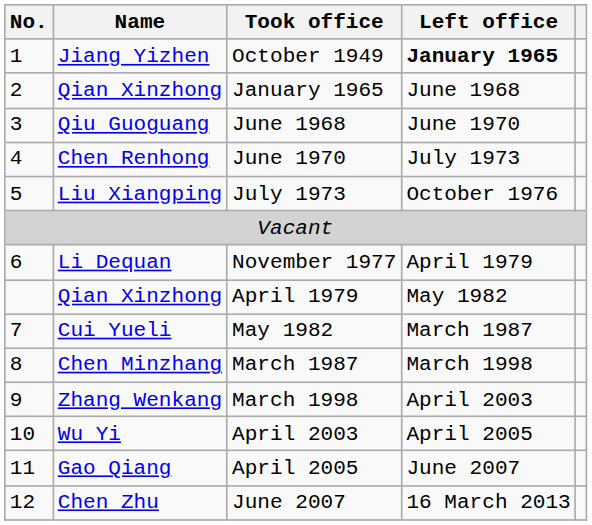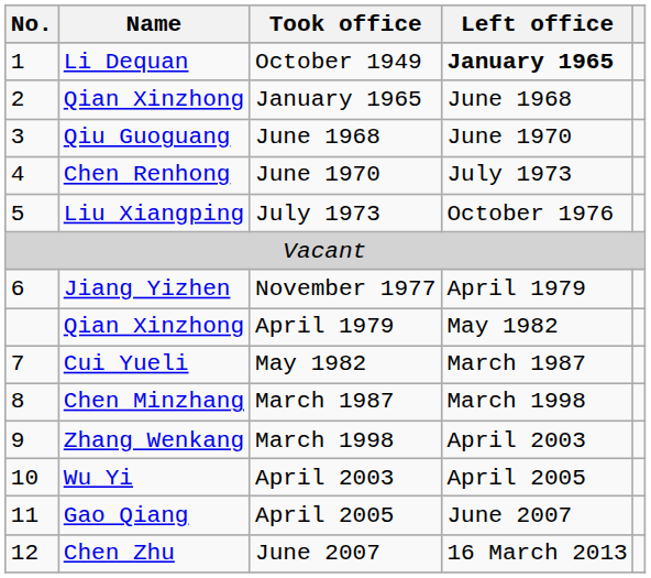 <table class="wikitable">
 <tr>
 <th>No.</th>
 <th>Name</th>
 <th>Took office</th>
 <th>Left office</th>
 <th></th>
 </tr>
 <tr>
 <td>1</td>
-<td><a href='#'>Jiang Yizhen</a></td>
+<td><a href='#'>Li Dequan</a></td>
 <td>October 1949</td>
 <td><strong>January 1965</strong></td>
 <td></td>
 </tr>
 <tr>
 <td>2</td>
 <td><a href='#'>Qian Xinzhong</a></td>
 <td>January 1965</td>
 <td>June 1968</td>
 <td></td>
 </tr>
 <tr>
 <td>3</td>
 <td><a href='#'>Qiu Guoguang</a></td>
 <td>June 1968</td>
 <td>June 1970</td>
 <td></td>
 </tr>
 <tr>
 <td>4</td>
 <td><a href='#'>Chen Renhong</a></td>
 <td>June 1970</td>
 <td>July 1973</td>
 <td></td>
 </tr>
 <tr>
 <td>5</td>
 <td><a href='#'>Liu Xiangping</a></td>
 <td>July 1973</td>
 <td>October 1976</td>
 <td></td>
 </tr>
 <tr>
 <td colspan="5" align="center" bgcolor="lightgrey"><em>Vacant</em></td>
 </tr>
 <tr>
 <td>6</td>
-<td><a href='#'>Li Dequan</a></td>
+<td><a href='#'>Jiang Yizhen</a></td>
 <td>November 1977</td>
 <td>April 1979</td>
 <td></td>
 </tr>
 <tr>
 <td></td>
 <td><a href='#'>Qian Xinzhong</a></td>
 <td>April 1979</td>
 <td>May 1982</td>
 <td></td>
 </tr>
 <tr>
 <td>7</td>
 <td><a href='#'>Cui Yueli</a></td>
 <td>May 1982</td>
 <td>March 1987</td>
 <td></td>
 </tr>
 <tr>
 <td>8</td>
 <td><a href='#'>Chen Minzhang</a></td>
 <td>March 1987</td>
 <td>March 1998</td>
 <td></td>
 </tr>
 <tr>
 <td>9</td>
 <td><a href='#'>Zhang Wenkang</a></td>
 <td>March 1998</td>
 <td>April 2003</td>
 <td></td>
 </tr>
 <tr>
 <td>10</td>
 <td><a href='#'>Wu Yi</a></td>
 <td>April 2003</td>
 <td>April 2005</td>
 <td></td>
 </tr>
 <tr>
 <td>11</td>
 <td><a href='#'>Gao Qiang</a></td>
 <td>April 2005</td>
 <td>June 2007</td>
 <td></td>
 </tr>
 <tr>
 <td>12</td>
 <td><a href='#'>Chen Zhu</a></td>
 <td>June 2007</td>
 <td>16 March 2013</td>
 <td></td>
 </tr>
 </table>
